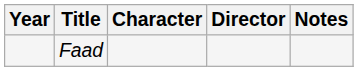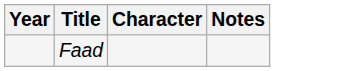 <table class="wikitable sortable" style="background:#F5F5F5;">
 <tr>
 <th>Year</th>
 <th>Title</th>
 <th>Character</th>
-<th>Director</th>
 <th>Notes</th>
 </tr>
 <tr>
 <td></td>
 <td><em>Faad</em></td>
 <td></td>
 <td></td>
-<td></td>
 </tr>
 </table>
